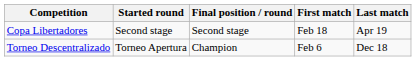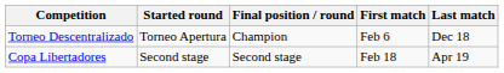 <table class="wikitable">
 <tr>
 <th>Competition</th>
 <th><strong>Started round</strong></th>
 <th><strong>Final position / round</strong></th>
 <th><strong>First match</strong></th>
 <th><strong>Last match</strong></th>
 </tr>
 <tr>
+<td><a href='#'>Torneo Descentralizado</a></td>
+<td>Torneo Apertura</td>
+<td>Champion</td>
+<td>Feb 6</td>
+<td>Dec 18</td>
+</tr>
+<tr>
 <td><a href='#'>Copa Libertadores</a></td>
 <td>Second stage</td>
 <td>Second stage</td>
 <td>Feb 18</td>
 <td>Apr 19</td>
 </tr>
-<tr>
-<td><a href='#'>Torneo Descentralizado</a></td>
-<td>Torneo Apertura</td>
-<td>Champion</td>
-<td>Feb 6</td>
-<td>Dec 18</td>
-</tr>
 </table>
